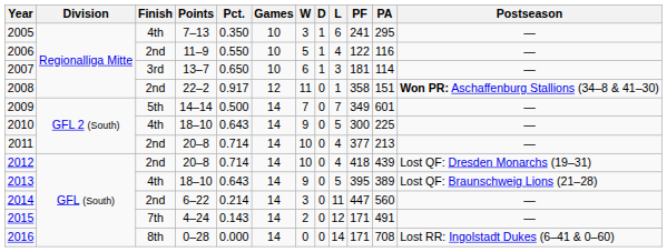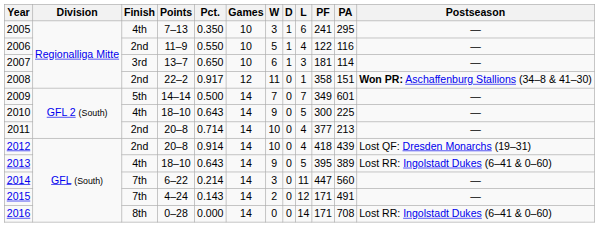 <table class="wikitable" style="text-align:center;">
 <tr>
 <th>Year</th>
 <th>Division</th>
 <th>Finish</th>
 <th>Points</th>
 <th>Pct.</th>
 <th>Games</th>
 <th>W</th>
 <th>D</th>
 <th>L</th>
 <th>PF</th>
 <th>PA</th>
 <th>Postseason</th>
 </tr>
 <tr>
 <td>2005</td>
 <td rowspan="4"><a href='#'>Regionalliga Mitte</a></td>
 <td>4th</td>
 <td>7–13</td>
 <td>0.350</td>
 <td>10</td>
 <td>3</td>
 <td>1</td>
 <td>6</td>
 <td>241</td>
 <td>295</td>
 <td>—</td>
 </tr>
 <tr>
 <td>2006</td>
 <td>2nd</td>
 <td>11–9</td>
 <td>0.550</td>
 <td>10</td>
 <td>5</td>
 <td>1</td>
 <td>4</td>
 <td>122</td>
 <td>116</td>
 <td>—</td>
 </tr>
 <tr>
 <td>2007</td>
 <td>3rd</td>
 <td>13–7</td>
 <td>0.650</td>
 <td>10</td>
 <td>6</td>
 <td>1</td>
 <td>3</td>
 <td>181</td>
 <td>114</td>
 <td>—</td>
 </tr>
 <tr>
 <td>2008</td>
 <td>2nd</td>
 <td>22–2</td>
 <td>0.917</td>
 <td>12</td>
 <td>11</td>
 <td>0</td>
 <td>1</td>
 <td>358</td>
 <td>151</td>
 <td style="text-align:left"><strong>Won PR:</strong> <a href='#'>Aschaffenburg Stallions</a> (34–8 & 41–30)</td>
 </tr>
 <tr>
 <td>2009</td>
 <td rowspan=3><a href='#'>GFL 2</a> <small>(South)</small></td>
 <td>5th</td>
 <td>14–14</td>
 <td>0.500</td>
 <td>14</td>
 <td>7</td>
 <td>0</td>
 <td>7</td>
 <td>349</td>
 <td>601</td>
 <td>—</td>
 </tr>
 <tr>
 <td>2010</td>
 <td>4th</td>
 <td>18–10</td>
 <td>0.643</td>
 <td>14</td>
 <td>9</td>
 <td>0</td>
 <td>5</td>
 <td>300</td>
 <td>225</td>
 <td>—</td>
 </tr>
 <tr>
 <td>2011</td>
 <td>2nd</td>
 <td>20–8</td>
 <td>0.714</td>
 <td>14</td>
 <td>10</td>
 <td>0</td>
 <td>4</td>
 <td>377</td>
 <td>213</td>
 <td>—</td>
 </tr>
 <tr>
 <td><a href='#'>2012</a></td>
 <td rowspan="5"><a href='#'>GFL</a> <small>(South)</small></td>
 <td>2nd</td>
 <td>20–8</td>
-<td>0.714</td>
+<td>0.914</td>
 <td>14</td>
 <td>10</td>
 <td>0</td>
 <td>4</td>
 <td>418</td>
 <td>439</td>
 <td style="text-align:left">Lost QF: <a href='#'>Dresden Monarchs</a> (19–31)</td>
 </tr>
 <tr>
 <td><a href='#'>2013</a></td>
 <td>4th</td>
 <td>18–10</td>
 <td>0.643</td>
 <td>14</td>
 <td>9</td>
 <td>0</td>
 <td>5</td>
 <td>395</td>
 <td>389</td>
-<td style="text-align:left">Lost QF: <a href='#'>Braunschweig Lions</a> (21–28)</td>
+<td style="text-align:left">Lost RR: <a href='#'>Ingolstadt Dukes</a> (6–41 & 0–60)</td>
 </tr>
 <tr>
 <td><a href='#'>2014</a></td>
-<td>2nd</td>
+<td>7th</td>
 <td>6–22</td>
 <td>0.214</td>
 <td>14</td>
 <td>3</td>
 <td>0</td>
 <td>11</td>
 <td>447</td>
 <td>560</td>
 <td>—</td>
 </tr>
 <tr>
 <td><a href='#'>2015</a></td>
 <td>7th</td>
 <td>4–24</td>
 <td>0.143</td>
 <td>14</td>
 <td>2</td>
 <td>0</td>
 <td>12</td>
 <td>171</td>
 <td>491</td>
 <td>—</td>
 </tr>
 <tr>
 <td><a href='#'>2016</a></td>
 <td>8th</td>
 <td>0–28</td>
 <td>0.000</td>
 <td>14</td>
 <td>0</td>
 <td>0</td>
 <td>14</td>
 <td>171</td>
 <td>708</td>
 <td style="text-align:left">Lost RR: <a href='#'>Ingolstadt Dukes</a> (6–41 & 0–60)</td>
 </tr>
 </table>
